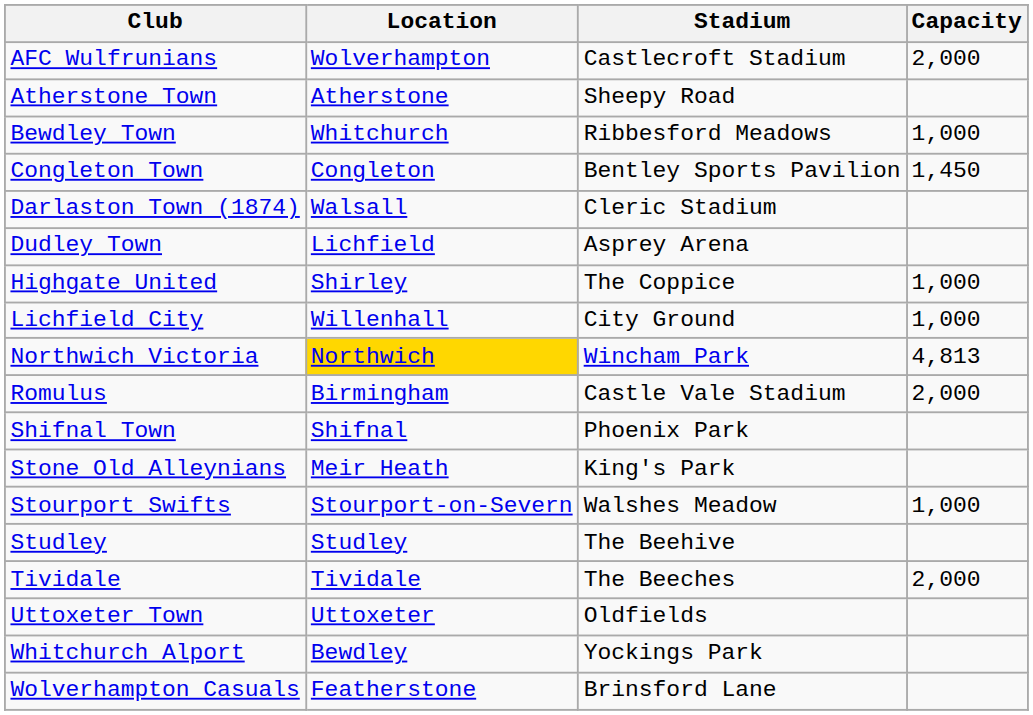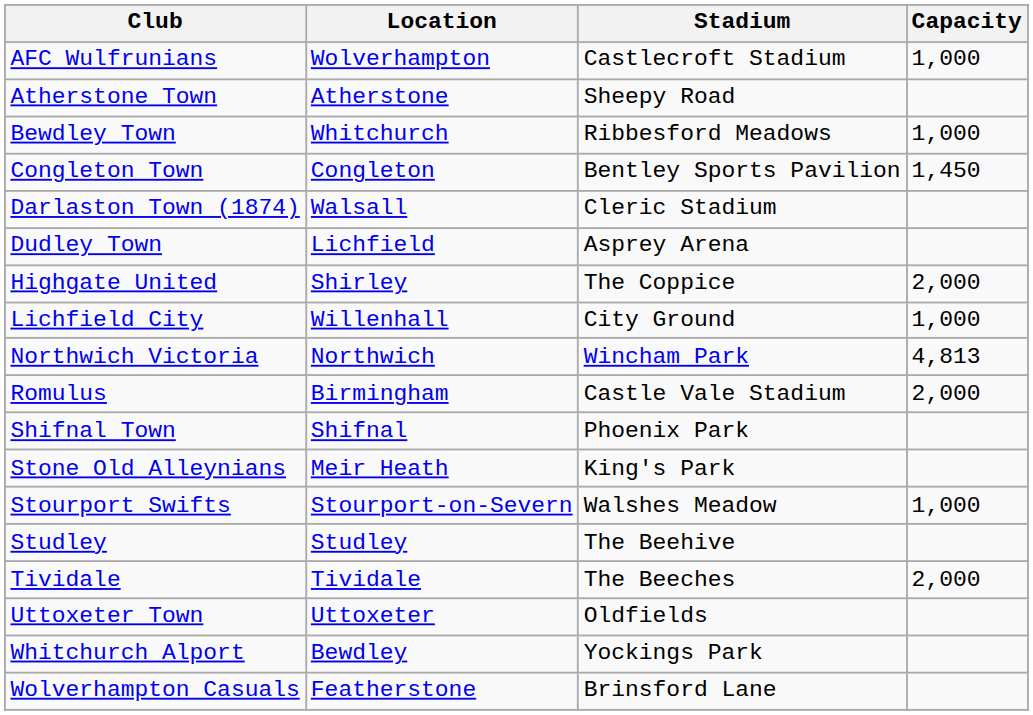 <table class="wikitable sortable" style="font-size:95%">
 <tr>
 <th>Club</th>
 <th>Location</th>
 <th>Stadium</th>
 <th>Capacity</th>
 </tr>
 <tr>
 <td><a href='#'>AFC Wulfrunians</a></td>
 <td><a href='#'>Wolverhampton</a></td>
 <td>Castlecroft Stadium</td>
-<td>2,000</td>
+<td>1,000</td>
 </tr>
 <tr>
 <td><a href='#'>Atherstone Town</a></td>
 <td><a href='#'>Atherstone</a></td>
 <td>Sheepy Road</td>
 <td></td>
 </tr>
 <tr>
 <td><a href='#'>Bewdley Town</a></td>
 <td><a href='#'>Whitchurch</a></td>
 <td>Ribbesford Meadows</td>
 <td>1,000</td>
 </tr>
 <tr>
 <td><a href='#'>Congleton Town</a></td>
 <td><a href='#'>Congleton</a></td>
 <td>Bentley Sports Pavilion</td>
 <td>1,450</td>
 </tr>
 <tr>
 <td><a href='#'>Darlaston Town (1874)</a></td>
 <td><a href='#'>Walsall</a></td>
 <td>Cleric Stadium</td>
 <td></td>
 </tr>
 <tr>
 <td><a href='#'>Dudley Town</a></td>
 <td><a href='#'>Lichfield</a></td>
 <td>Asprey Arena</td>
 <td></td>
 </tr>
 <tr>
 <td><a href='#'>Highgate United</a></td>
 <td><a href='#'>Shirley</a></td>
 <td>The Coppice</td>
-<td>1,000</td>
+<td>2,000</td>
 </tr>
 <tr>
 <td><a href='#'>Lichfield City</a></td>
 <td><a href='#'>Willenhall</a></td>
 <td>City Ground</td>
 <td>1,000</td>
 </tr>
 <tr>
 <td><a href='#'>Northwich Victoria</a></td>
-<td style="background: gold;"><a href='#'>Northwich</a></td>
+<td><a href='#'>Northwich</a></td>
 <td><a href='#'>Wincham Park</a></td>
 <td>4,813</td>
 </tr>
 <tr>
 <td><a href='#'>Romulus</a></td>
 <td><a href='#'>Birmingham</a> </td>
 <td>Castle Vale Stadium</td>
 <td>2,000</td>
 </tr>
 <tr>
 <td><a href='#'>Shifnal Town</a></td>
 <td><a href='#'>Shifnal</a></td>
 <td>Phoenix Park</td>
 <td></td>
 </tr>
 <tr>
 <td><a href='#'>Stone Old Alleynians</a></td>
 <td><a href='#'>Meir Heath</a></td>
 <td>King's Park</td>
 <td></td>
 </tr>
 <tr>
 <td><a href='#'>Stourport Swifts</a></td>
 <td><a href='#'>Stourport-on-Severn</a></td>
 <td>Walshes Meadow</td>
 <td>1,000</td>
 </tr>
 <tr>
 <td><a href='#'>Studley</a></td>
 <td><a href='#'>Studley</a></td>
 <td>The Beehive</td>
 <td></td>
 </tr>
 <tr>
 <td><a href='#'>Tividale</a></td>
 <td><a href='#'>Tividale</a></td>
 <td>The Beeches</td>
 <td>2,000</td>
 </tr>
 <tr>
 <td><a href='#'>Uttoxeter Town</a></td>
 <td><a href='#'>Uttoxeter</a></td>
 <td>Oldfields</td>
 <td></td>
 </tr>
 <tr>
 <td><a href='#'>Whitchurch Alport</a></td>
 <td><a href='#'>Bewdley</a></td>
 <td>Yockings Park</td>
 <td></td>
 </tr>
 <tr>
 <td><a href='#'>Wolverhampton Casuals</a></td>
 <td><a href='#'>Featherstone</a></td>
 <td>Brinsford Lane</td>
 <td></td>
 </tr>
 </table>
